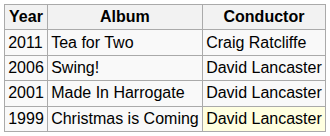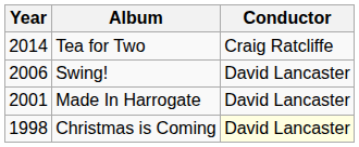 <table class="sortable wikitable">
 <tr>
 <th>Year</th>
 <th>Album</th>
 <th>Conductor</th>
 </tr>
 <tr>
-<td>2011</td>
+<td>2014</td>
 <td>Tea for Two</td>
 <td>Craig Ratcliffe</td>
 </tr>
 <tr>
 <td>2006</td>
 <td>Swing!</td>
 <td>David Lancaster</td>
 </tr>
 <tr>
 <td>2001</td>
 <td>Made In Harrogate</td>
 <td>David Lancaster</td>
 </tr>
 <tr>
-<td>1999</td>
+<td>1998</td>
 <td>Christmas is Coming</td>
 <td style="background: lightyellow;">David Lancaster</td>
 </tr>
 </table>
